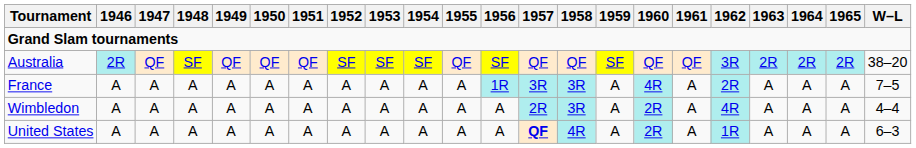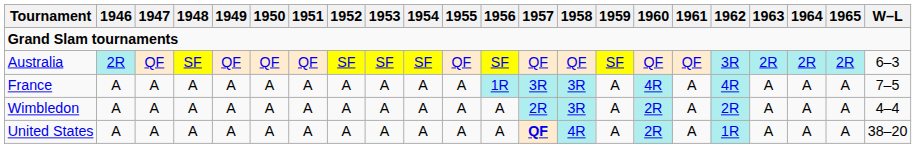 <table class=wikitable style=text-align:center;font-size:97%>
 <tr>
 <th>Tournament</th>
 <th>1946</th>
 <th>1947</th>
 <th>1948</th>
 <th>1949</th>
 <th>1950</th>
 <th>1951</th>
 <th>1952</th>
 <th>1953</th>
 <th>1954</th>
 <th>1955</th>
 <th>1956</th>
 <th>1957</th>
 <th>1958</th>
 <th>1959</th>
 <th>1960</th>
 <th>1961</th>
 <th>1962</th>
 <th>1963</th>
 <th>1964</th>
 <th>1965</th>
 <th>W–L</th>
 </tr>
 <tr>
 <td colspan=25 align=left><strong>Grand Slam tournaments</strong></td>
 </tr>
 <tr>
 <td align=left><a href='#'>Australia</a></td>
 <td bgcolor=afeeee><a href='#'>2R</a></td>
 <td bgcolor=ffebcd><a href='#'>QF</a></td>
 <td bgcolor=yellow><a href='#'>SF</a></td>
 <td bgcolor=ffebcd><a href='#'>QF</a></td>
 <td bgcolor=ffebcd><a href='#'>QF</a></td>
 <td bgcolor=ffebcd><a href='#'>QF</a></td>
 <td bgcolor=yellow><a href='#'>SF</a></td>
 <td bgcolor=yellow><a href='#'>SF</a></td>
 <td bgcolor=yellow><a href='#'>SF</a></td>
 <td bgcolor=ffebcd><a href='#'>QF</a></td>
 <td bgcolor=yellow><a href='#'>SF</a></td>
 <td bgcolor=ffebcd><a href='#'>QF</a></td>
 <td bgcolor=ffebcd><a href='#'>QF</a></td>
 <td bgcolor=yellow><a href='#'>SF</a></td>
 <td bgcolor=ffebcd><a href='#'>QF</a></td>
 <td bgcolor=ffebcd><a href='#'>QF</a></td>
 <td bgcolor=afeeee><a href='#'>3R</a></td>
 <td bgcolor=afeeee><a href='#'>2R</a></td>
 <td bgcolor=afeeee><a href='#'>2R</a></td>
 <td bgcolor=afeeee><a href='#'>2R</a></td>
-<td>38–20</td>
+<td>6–3</td>
 </tr>
 <tr>
 <td align=left><a href='#'>France</a></td>
 <td>A</td>
 <td>A</td>
 <td>A</td>
 <td>A</td>
 <td>A</td>
 <td>A</td>
 <td>A</td>
 <td>A</td>
 <td>A</td>
 <td>A</td>
 <td bgcolor=afeeee><a href='#'>1R</a></td>
 <td bgcolor=afeeee><a href='#'>3R</a></td>
 <td bgcolor=afeeee><a href='#'>3R</a></td>
 <td>A</td>
 <td bgcolor=afeeee><a href='#'>4R</a></td>
 <td>A</td>
-<td bgcolor=afeeee><a href='#'>2R</a></td>
+<td bgcolor=afeeee><a href='#'>4R</a></td>
 <td>A</td>
 <td>A</td>
 <td>A</td>
 <td>7–5</td>
 </tr>
 <tr>
 <td align=left><a href='#'>Wimbledon</a></td>
 <td>A</td>
 <td>A</td>
 <td>A</td>
 <td>A</td>
 <td>A</td>
 <td>A</td>
 <td>A</td>
 <td>A</td>
 <td>A</td>
 <td>A</td>
 <td>A</td>
 <td bgcolor=afeeee><a href='#'>2R</a></td>
 <td bgcolor=afeeee><a href='#'>3R</a></td>
 <td>A</td>
 <td bgcolor=afeeee><a href='#'>2R</a></td>
 <td>A</td>
-<td bgcolor=afeeee><a href='#'>4R</a></td>
+<td bgcolor=afeeee><a href='#'>2R</a></td>
 <td>A</td>
 <td>A</td>
 <td>A</td>
 <td>4–4</td>
 </tr>
 <tr>
 <td align=left><a href='#'>United States</a></td>
 <td>A</td>
 <td>A</td>
 <td>A</td>
 <td>A</td>
 <td>A</td>
 <td>A</td>
 <td>A</td>
 <td>A</td>
 <td>A</td>
 <td>A</td>
 <td>A</td>
 <td bgcolor=ffebcd><strong><a href='#'>QF</a></strong></td>
 <td bgcolor=afeeee><a href='#'>4R</a></td>
 <td>A</td>
 <td bgcolor=afeeee><a href='#'>2R</a></td>
 <td>A</td>
 <td bgcolor=afeeee><a href='#'>1R</a></td>
 <td>A</td>
 <td>A</td>
 <td>A</td>
-<td>6–3</td>
+<td>38–20</td>
 </tr>
 </table>
